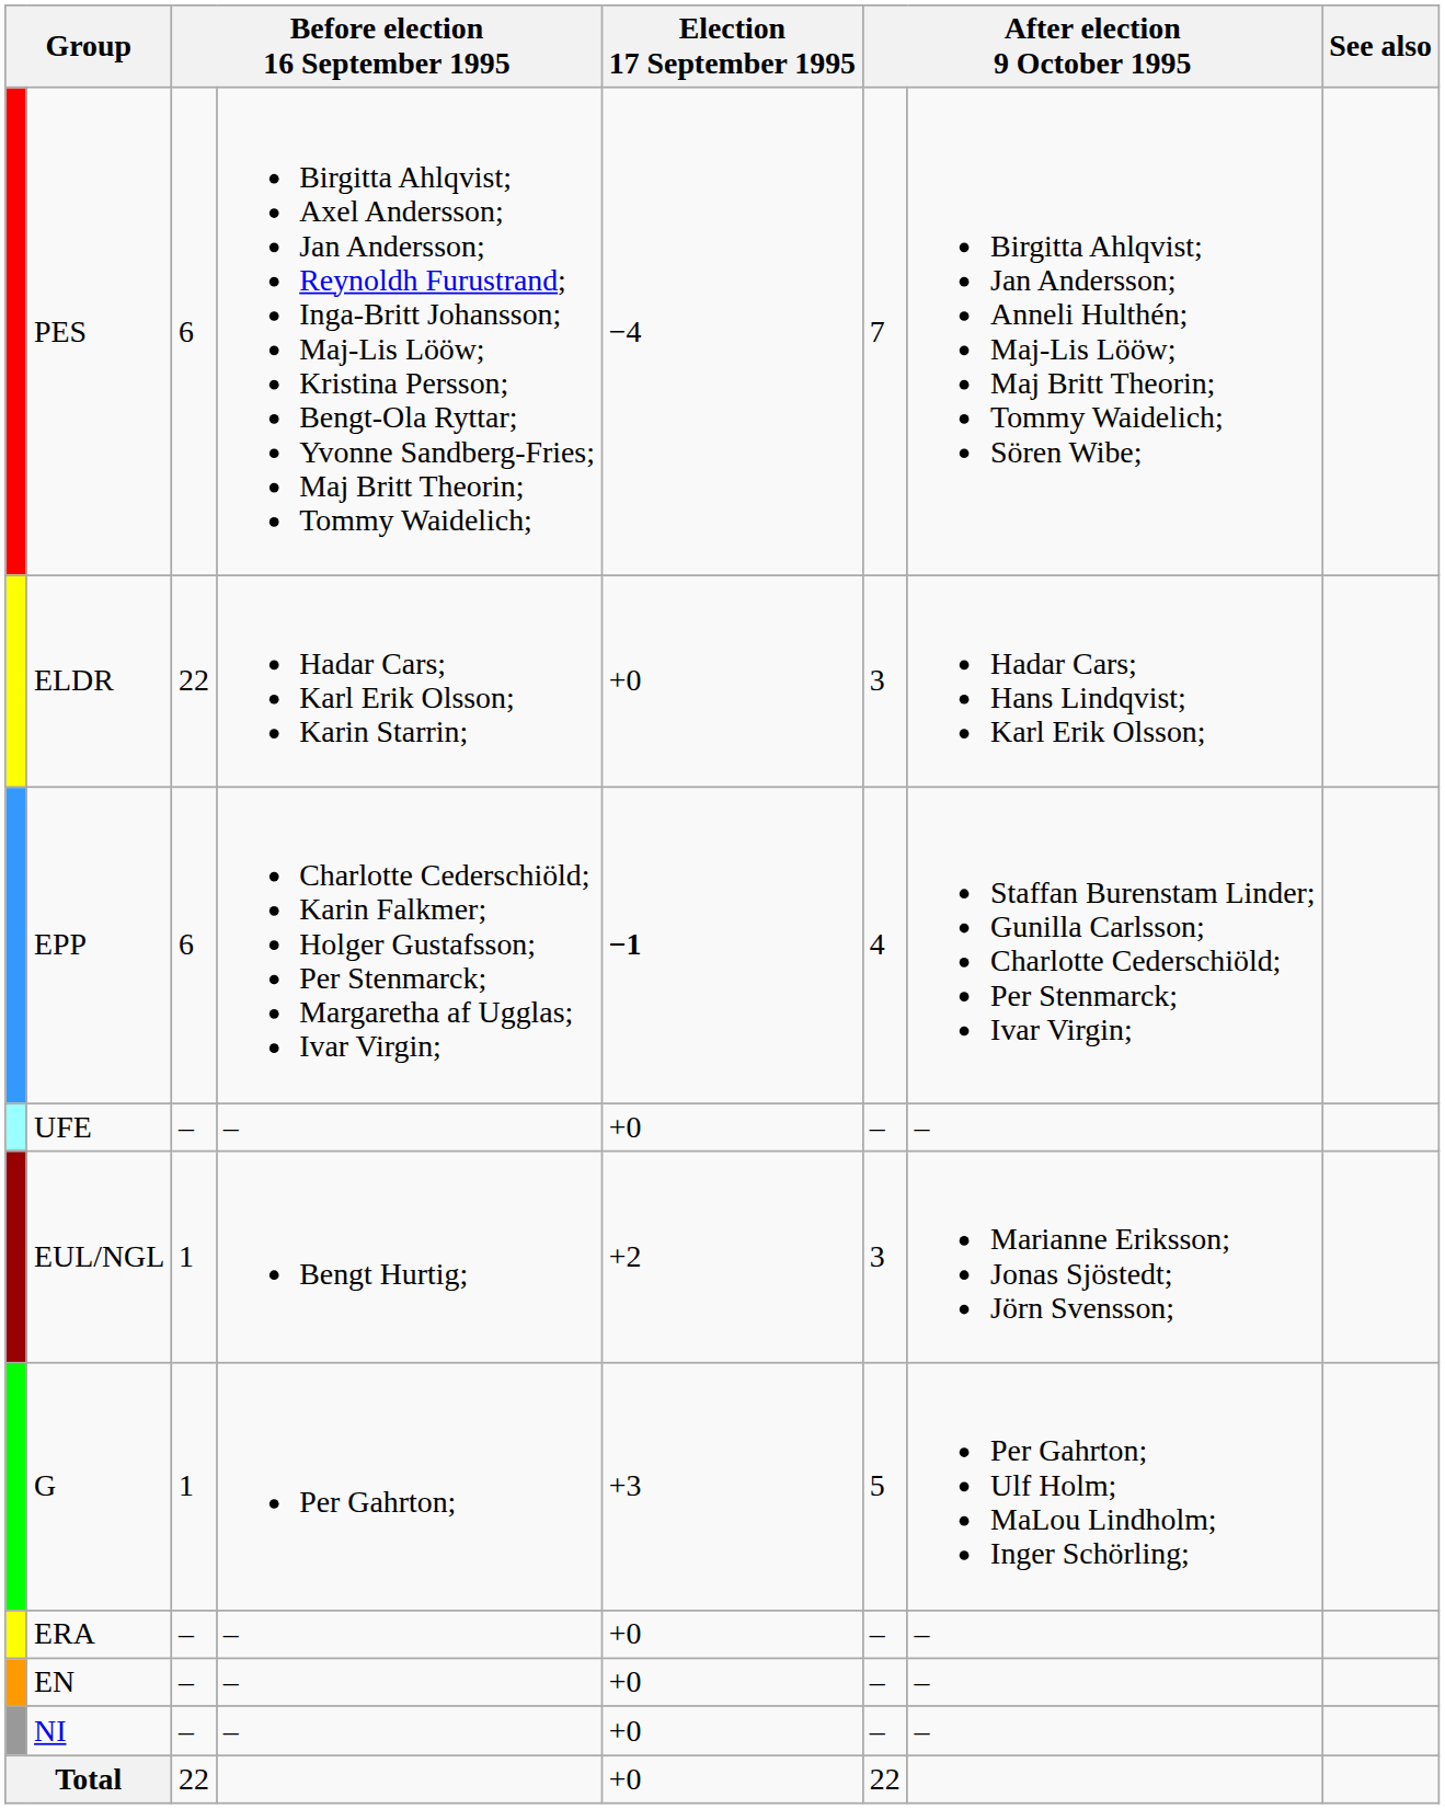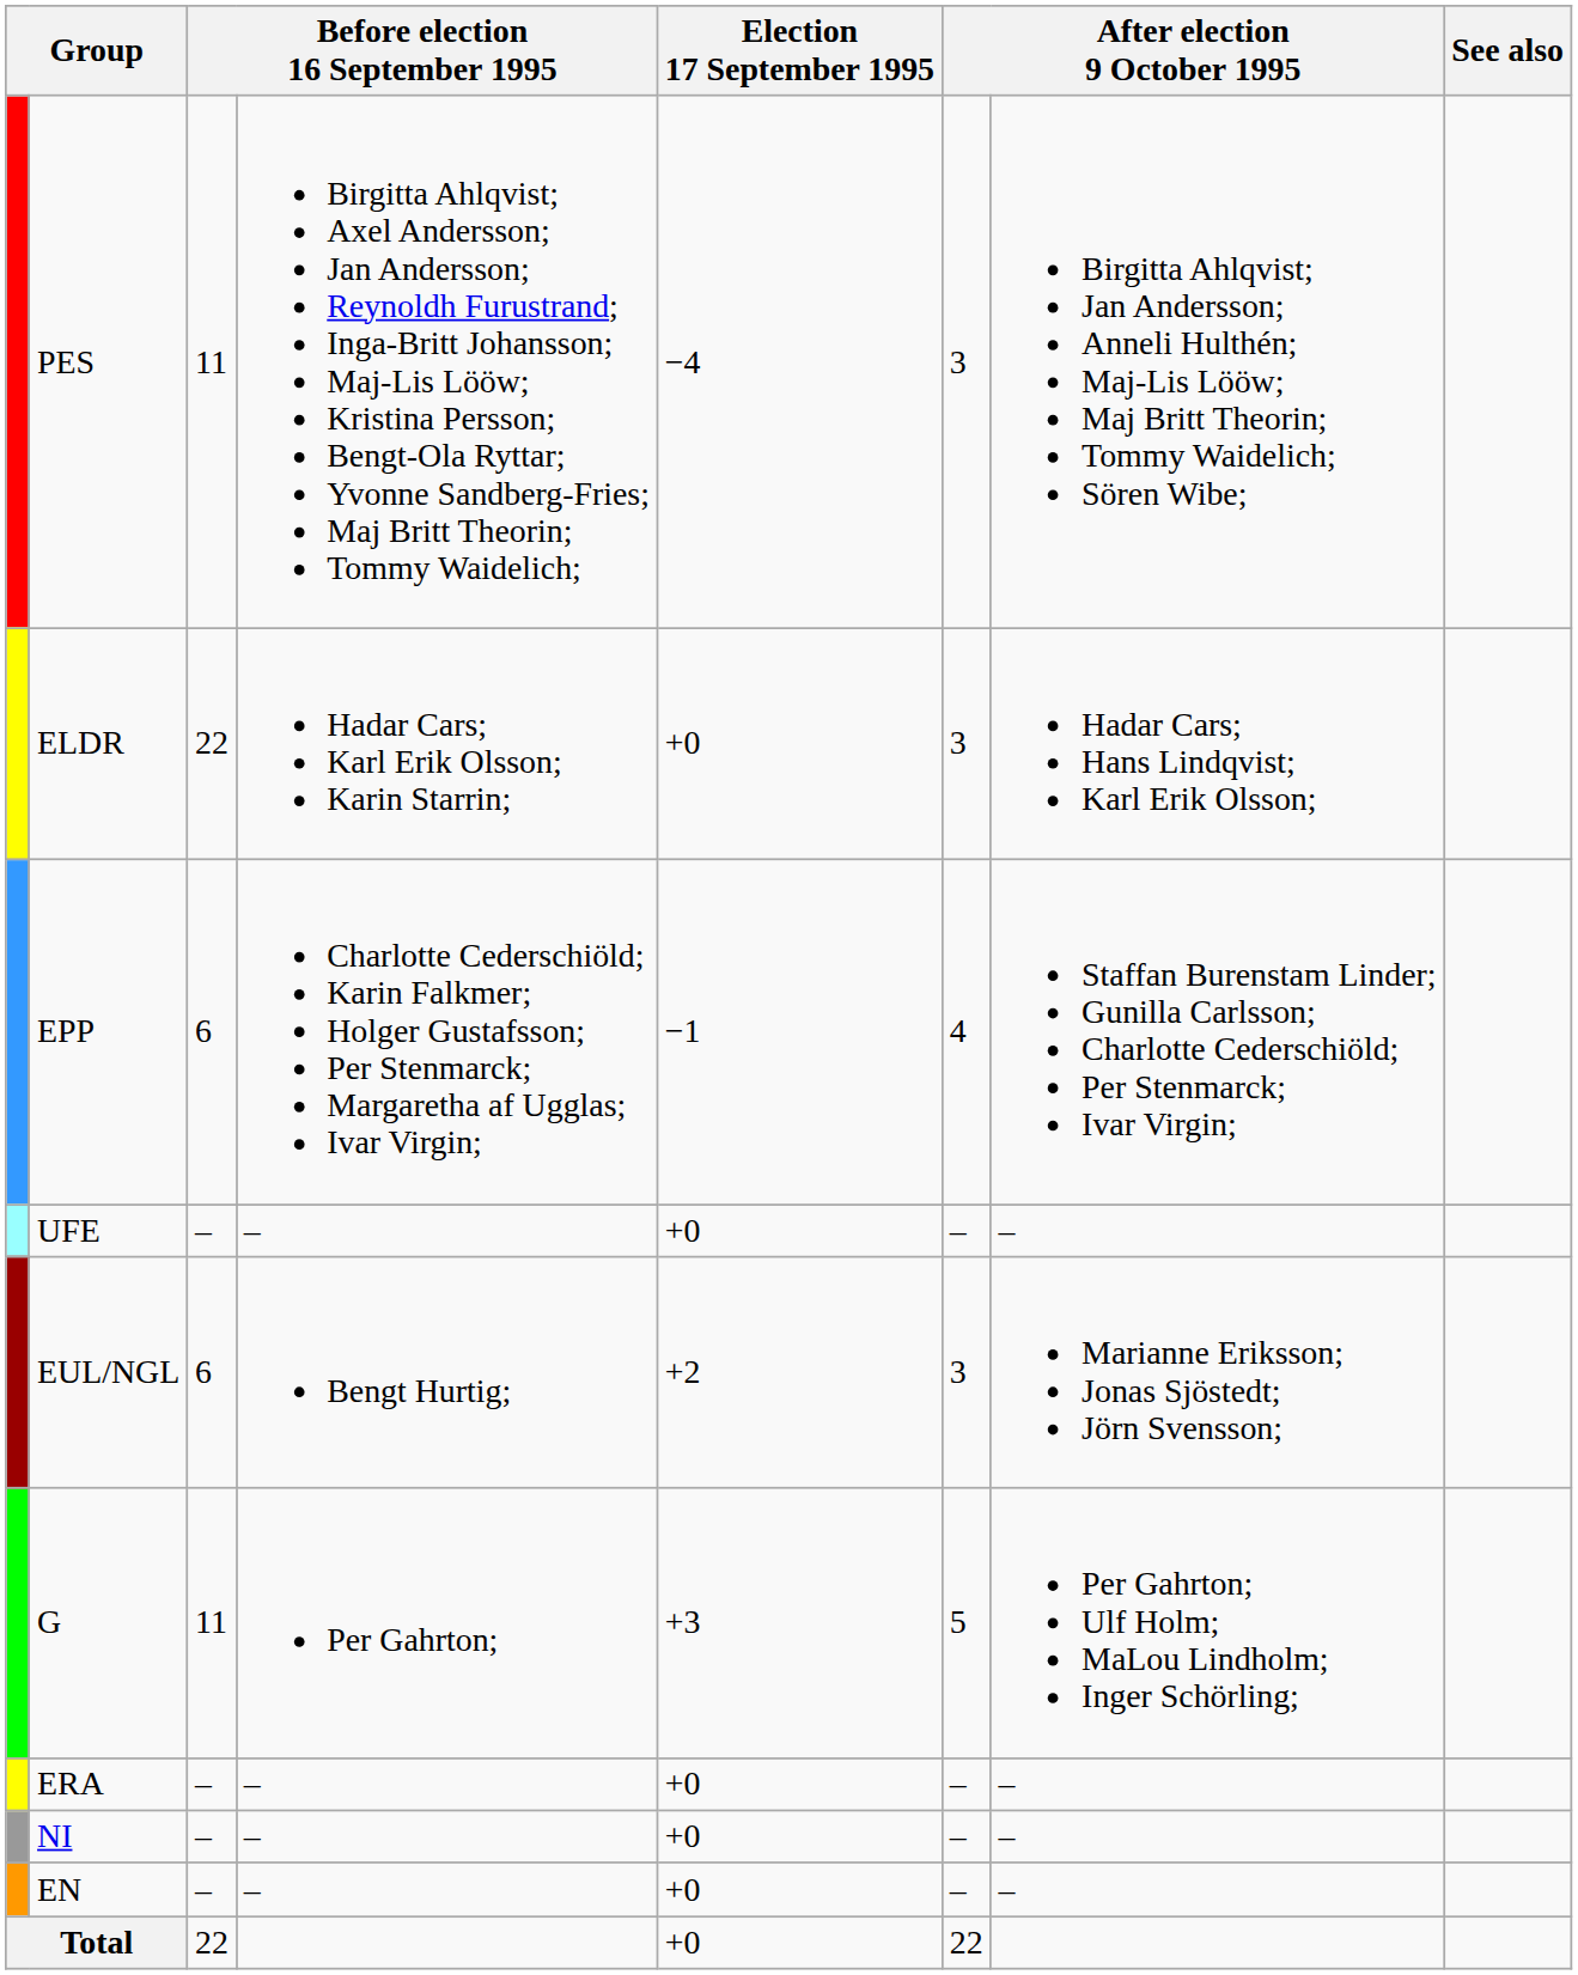 <table class="wikitable">
 <tr>
 <th colspan="2">Group</th>
 <th colspan="2">Before election<br>16 September 1995</th>
 <th>Election<br>17 September 1995</th>
 <th colspan="2">After election<br>9 October 1995</th>
 <th>See also</th>
 </tr>
 <tr>
 <td bgcolor=#FF0000> </td>
 <td>PES</td>
-<td>6</td>
+<td>11</td>
 <td><br><ul><li>Birgitta Ahlqvist;</li><li>Axel Andersson;</li><li>Jan Andersson;</li><li><a href='#'>Reynoldh Furustrand</a>;</li><li>Inga-Britt Johansson;</li><li>Maj-Lis Lööw;</li><li>Kristina Persson;</li><li>Bengt-Ola Ryttar;</li><li>Yvonne Sandberg-Fries;</li><li>Maj Britt Theorin;</li><li>Tommy Waidelich;</li></ul></td>
 <td>−4</td>
-<td>7</td>
+<td>3</td>
 <td><br><ul><li>Birgitta Ahlqvist;</li><li>Jan Andersson;</li><li>Anneli Hulthén;</li><li>Maj-Lis Lööw;</li><li>Maj Britt Theorin;</li><li>Tommy Waidelich;</li><li>Sören Wibe;</li></ul></td>
 <td></td>
 </tr>
 <tr>
 <td bgcolor=#FFFF00> </td>
 <td>ELDR</td>
 <td>22</td>
 <td><br><ul><li>Hadar Cars;</li><li>Karl Erik Olsson;</li><li>Karin Starrin;</li></ul></td>
 <td>+0</td>
 <td>3</td>
 <td><br><ul><li>Hadar Cars;</li><li>Hans Lindqvist;</li><li>Karl Erik Olsson;</li></ul></td>
 <td></td>
 </tr>
 <tr>
 <td bgcolor=#3399FF> </td>
 <td>EPP</td>
 <td>6</td>
 <td><br><ul><li>Charlotte Cederschiöld;</li><li>Karin Falkmer;</li><li>Holger Gustafsson;</li><li>Per Stenmarck;</li><li>Margaretha af Ugglas;</li><li>Ivar Virgin;</li></ul></td>
-<td><strong>−1</strong></td>
+<td>−1</td>
 <td>4</td>
 <td><br><ul><li>Staffan Burenstam Linder;</li><li>Gunilla Carlsson;</li><li>Charlotte Cederschiöld;</li><li>Per Stenmarck;</li><li>Ivar Virgin;</li></ul></td>
 <td></td>
 </tr>
 <tr>
 <td bgcolor=#99FFFF> </td>
 <td>UFE</td>
 <td>–</td>
 <td>–</td>
 <td>+0</td>
 <td>–</td>
 <td>–</td>
 <td></td>
 </tr>
 <tr>
 <td bgcolor=#990000> </td>
 <td>EUL/NGL</td>
-<td>1</td>
+<td>6</td>
 <td><br><ul><li>Bengt Hurtig;</li></ul></td>
 <td>+2</td>
 <td>3</td>
 <td><br><ul><li>Marianne Eriksson;</li><li>Jonas Sjöstedt;</li><li>Jörn Svensson;</li></ul></td>
 <td></td>
 </tr>
 <tr>
 <td bgcolor=#00FF00> </td>
 <td>G</td>
-<td>1</td>
+<td>11</td>
 <td><br><ul><li>Per Gahrton;</li></ul></td>
 <td>+3</td>
 <td>5</td>
 <td><br><ul><li>Per Gahrton;</li><li>Ulf Holm;</li><li>MaLou Lindholm;</li><li>Inger Schörling;</li></ul></td>
 <td></td>
 </tr>
 <tr>
 <td bgcolor=#FFFF00> </td>
 <td>ERA</td>
+<td>–</td>
+<td>–</td>
+<td>+0</td>
+<td>–</td>
+<td>–</td>
+<td></td>
+</tr>
+<tr>
+<td bgcolor=#999999> </td>
+<td><a href='#'>NI</a></td>
 <td>–</td>
 <td>–</td>
 <td>+0</td>
 <td>–</td>
 <td>–</td>
 <td></td>
 </tr>
 <tr>
 <td bgcolor=#FF9900> </td>
 <td>EN</td>
 <td>–</td>
 <td>–</td>
 <td>+0</td>
 <td>–</td>
 <td>–</td>
 <td></td>
 </tr>
 <tr>
-<td bgcolor=#999999> </td>
-<td><a href='#'>NI</a></td>
-<td>–</td>
-<td>–</td>
-<td>+0</td>
-<td>–</td>
-<td>–</td>
-<td></td>
-</tr>
-<tr>
 <th colspan="2">Total</th>
 <td>22</td>
 <td></td>
 <td>+0</td>
 <td>22</td>
 <td></td>
 <td></td>
 </tr>
 </table>
